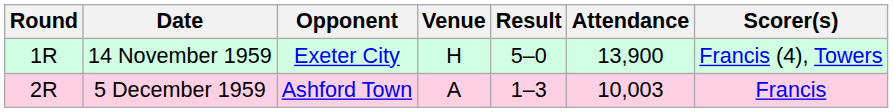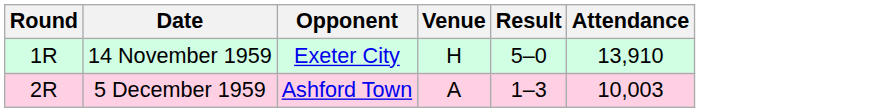 <table class="wikitable sortable" style="text-align:center;">
 <tr>
 <th>Round</th>
 <th>Date</th>
 <th>Opponent</th>
 <th>Venue</th>
 <th>Result</th>
 <th>Attendance</th>
-<th>Scorer(s)</th>
 </tr>
 <tr style="background:#d0ffe3;">
 <td>1R</td>
 <td>14 November 1959</td>
 <td><a href='#'>Exeter City</a></td>
 <td>H</td>
 <td>5–0</td>
-<td>13,900</td>
-<td><a href='#'>Francis</a> (4), <a href='#'>Towers</a></td>
+<td>13,910</td>
 </tr>
 <tr style="background:#ffd0e3;">
 <td>2R</td>
 <td>5 December 1959</td>
 <td><a href='#'>Ashford Town</a></td>
 <td>A</td>
 <td>1–3</td>
 <td>10,003</td>
-<td><a href='#'>Francis</a></td>
 </tr>
 </table>
